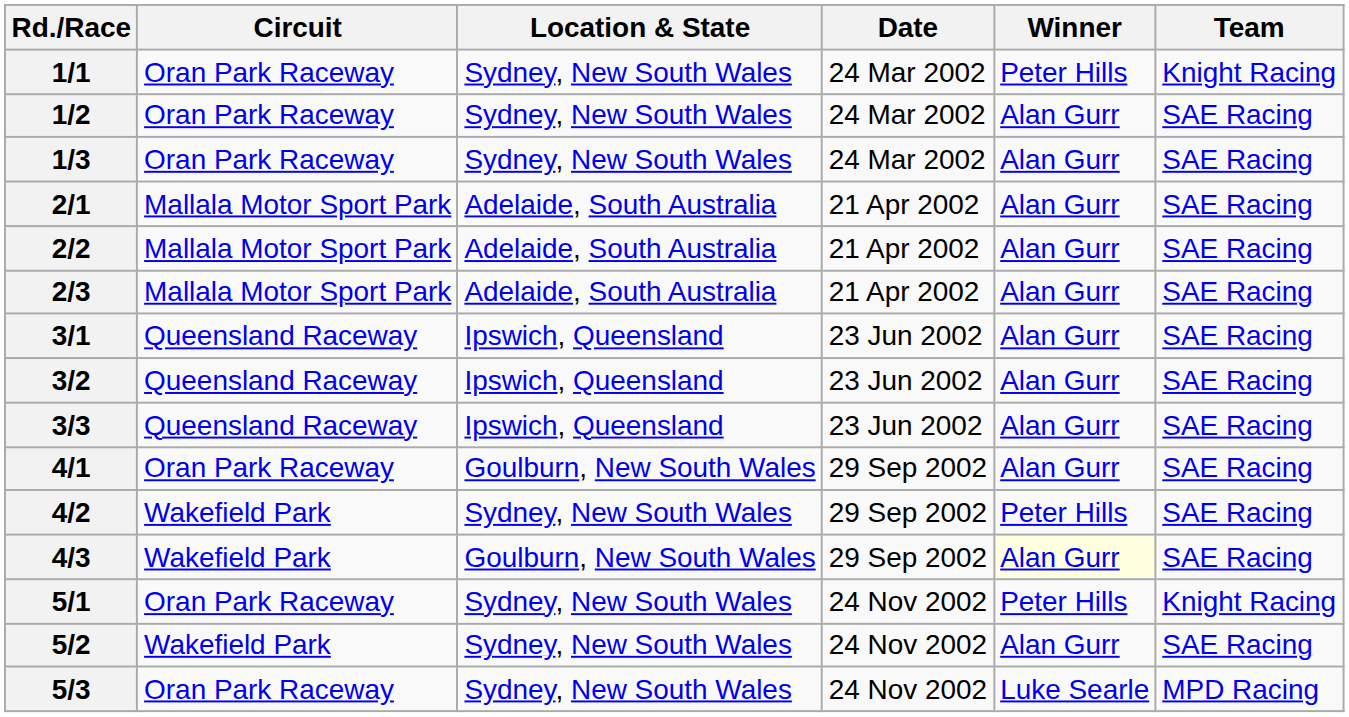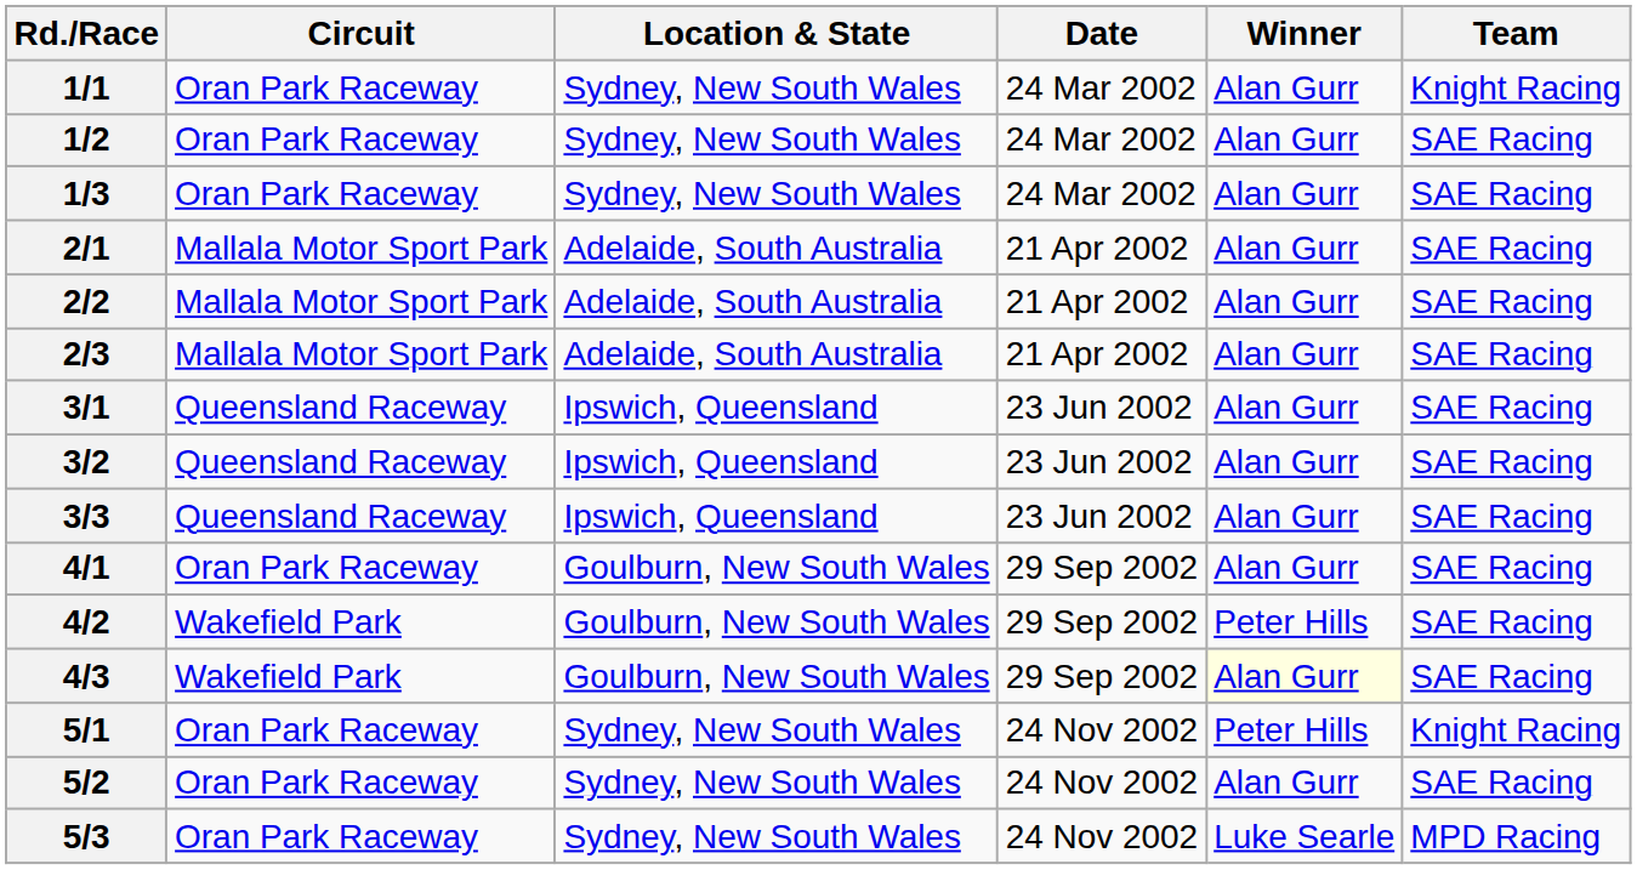 <table class="wikitable" style="font-size: 90%">
 <tr>
 <th>Rd./Race</th>
 <th>Circuit</th>
 <th>Location & State</th>
 <th>Date</th>
 <th>Winner</th>
 <th>Team</th>
 </tr>
 <tr>
 <th>1/1</th>
 <td><a href='#'>Oran Park Raceway</a></td>
 <td><a href='#'>Sydney</a>, <a href='#'>New South Wales</a></td>
 <td>24 Mar 2002</td>
-<td><a href='#'>Peter Hills</a></td>
+<td><a href='#'>Alan Gurr</a></td>
 <td><a href='#'>Knight Racing</a></td>
 </tr>
 <tr>
 <th>1/2</th>
 <td><a href='#'>Oran Park Raceway</a></td>
 <td><a href='#'>Sydney</a>, <a href='#'>New South Wales</a></td>
 <td>24 Mar 2002</td>
 <td><a href='#'>Alan Gurr</a></td>
 <td><a href='#'>SAE Racing</a></td>
 </tr>
 <tr>
 <th>1/3</th>
 <td><a href='#'>Oran Park Raceway</a></td>
 <td><a href='#'>Sydney</a>, <a href='#'>New South Wales</a></td>
 <td>24 Mar 2002</td>
 <td><a href='#'>Alan Gurr</a></td>
 <td><a href='#'>SAE Racing</a></td>
 </tr>
 <tr>
 <th>2/1</th>
 <td><a href='#'>Mallala Motor Sport Park</a></td>
 <td><a href='#'>Adelaide</a>, <a href='#'>South Australia</a></td>
 <td>21 Apr 2002</td>
 <td><a href='#'>Alan Gurr</a></td>
 <td><a href='#'>SAE Racing</a></td>
 </tr>
 <tr>
 <th>2/2</th>
 <td><a href='#'>Mallala Motor Sport Park</a></td>
 <td><a href='#'>Adelaide</a>, <a href='#'>South Australia</a></td>
 <td>21 Apr 2002</td>
 <td><a href='#'>Alan Gurr</a></td>
 <td><a href='#'>SAE Racing</a></td>
 </tr>
 <tr>
 <th>2/3</th>
 <td><a href='#'>Mallala Motor Sport Park</a></td>
 <td><a href='#'>Adelaide</a>, <a href='#'>South Australia</a></td>
 <td>21 Apr 2002</td>
 <td><a href='#'>Alan Gurr</a></td>
 <td><a href='#'>SAE Racing</a></td>
 </tr>
 <tr>
 <th>3/1</th>
 <td><a href='#'>Queensland Raceway</a></td>
 <td><a href='#'>Ipswich</a>, <a href='#'>Queensland</a></td>
 <td>23 Jun 2002</td>
 <td><a href='#'>Alan Gurr</a></td>
 <td><a href='#'>SAE Racing</a></td>
 </tr>
 <tr>
 <th>3/2</th>
 <td><a href='#'>Queensland Raceway</a></td>
 <td><a href='#'>Ipswich</a>, <a href='#'>Queensland</a></td>
 <td>23 Jun 2002</td>
 <td><a href='#'>Alan Gurr</a></td>
 <td><a href='#'>SAE Racing</a></td>
 </tr>
 <tr>
 <th>3/3</th>
 <td><a href='#'>Queensland Raceway</a></td>
 <td><a href='#'>Ipswich</a>, <a href='#'>Queensland</a></td>
 <td>23 Jun 2002</td>
 <td><a href='#'>Alan Gurr</a></td>
 <td><a href='#'>SAE Racing</a></td>
 </tr>
 <tr>
 <th>4/1</th>
 <td><a href='#'>Oran Park Raceway</a></td>
 <td><a href='#'>Goulburn</a>, <a href='#'>New South Wales</a></td>
 <td>29 Sep 2002</td>
 <td><a href='#'>Alan Gurr</a></td>
 <td><a href='#'>SAE Racing</a></td>
 </tr>
 <tr>
 <th>4/2</th>
 <td><a href='#'>Wakefield Park</a></td>
-<td><a href='#'>Sydney</a>, <a href='#'>New South Wales</a></td>
+<td><a href='#'>Goulburn</a>, <a href='#'>New South Wales</a></td>
 <td>29 Sep 2002</td>
 <td><a href='#'>Peter Hills</a></td>
 <td><a href='#'>SAE Racing</a></td>
 </tr>
 <tr>
 <th>4/3</th>
 <td><a href='#'>Wakefield Park</a></td>
 <td><a href='#'>Goulburn</a>, <a href='#'>New South Wales</a></td>
 <td>29 Sep 2002</td>
 <td style="background: lightyellow;"><a href='#'>Alan Gurr</a></td>
 <td><a href='#'>SAE Racing</a></td>
 </tr>
 <tr>
 <th>5/1</th>
 <td><a href='#'>Oran Park Raceway</a></td>
 <td><a href='#'>Sydney</a>, <a href='#'>New South Wales</a></td>
 <td>24 Nov 2002</td>
 <td><a href='#'>Peter Hills</a></td>
 <td><a href='#'>Knight Racing</a></td>
 </tr>
 <tr>
 <th>5/2</th>
-<td><a href='#'>Wakefield Park</a></td>
+<td><a href='#'>Oran Park Raceway</a></td>
 <td><a href='#'>Sydney</a>, <a href='#'>New South Wales</a></td>
 <td>24 Nov 2002</td>
 <td><a href='#'>Alan Gurr</a></td>
 <td><a href='#'>SAE Racing</a></td>
 </tr>
 <tr>
 <th>5/3</th>
 <td><a href='#'>Oran Park Raceway</a></td>
 <td><a href='#'>Sydney</a>, <a href='#'>New South Wales</a></td>
 <td>24 Nov 2002</td>
 <td><a href='#'>Luke Searle</a></td>
 <td><a href='#'>MPD Racing</a></td>
 </tr>
 </table>
